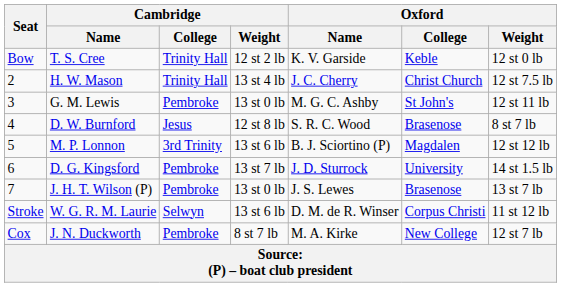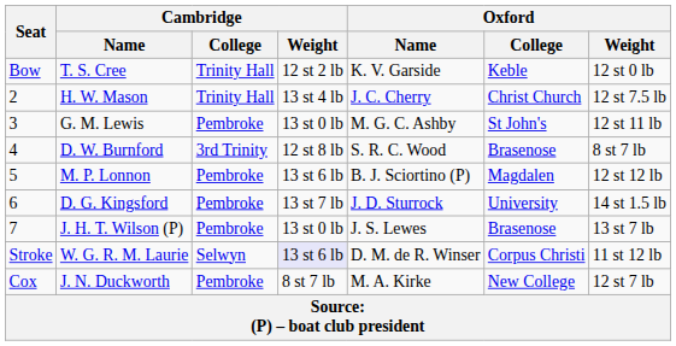 <table class=wikitable>
 <tr>
 <th rowspan="2">Seat</th>
 <th colspan="3">Cambridge <br> </th>
 <th colspan="3">Oxford <br> </th>
 </tr>
 <tr>
 <th>Name</th>
 <th>College</th>
 <th>Weight</th>
 <th>Name</th>
 <th>College</th>
 <th>Weight</th>
 </tr>
 <tr>
 <td><a href='#'>Bow</a></td>
 <td><a href='#'>T. S. Cree</a></td>
 <td><a href='#'>Trinity Hall</a></td>
 <td>12 st 2 lb</td>
 <td>K. V. Garside</td>
 <td><a href='#'>Keble</a></td>
 <td>12 st 0 lb</td>
 </tr>
 <tr>
 <td>2</td>
 <td><a href='#'>H. W. Mason</a></td>
 <td><a href='#'>Trinity Hall</a></td>
 <td>13 st 4 lb</td>
 <td><a href='#'>J. C. Cherry</a></td>
 <td><a href='#'>Christ Church</a></td>
 <td>12 st 7.5 lb</td>
 </tr>
 <tr>
 <td>3</td>
 <td>G. M. Lewis</td>
 <td><a href='#'>Pembroke</a></td>
 <td>13 st 0 lb</td>
 <td>M. G. C. Ashby</td>
 <td><a href='#'>St John's</a></td>
 <td>12 st 11 lb</td>
 </tr>
 <tr>
 <td>4</td>
 <td><a href='#'>D. W. Burnford</a></td>
-<td><a href='#'>Jesus</a></td>
+<td><a href='#'>3rd Trinity</a></td>
 <td>12 st 8 lb</td>
 <td>S. R. C. Wood</td>
 <td><a href='#'>Brasenose</a></td>
 <td>8 st 7 lb</td>
 </tr>
 <tr>
 <td>5</td>
 <td><a href='#'>M. P. Lonnon</a></td>
-<td><a href='#'>3rd Trinity</a></td>
+<td><a href='#'>Pembroke</a></td>
 <td>13 st 6 lb</td>
 <td>B. J. Sciortino (P)</td>
 <td><a href='#'>Magdalen</a></td>
 <td>12 st 12 lb</td>
 </tr>
 <tr>
 <td>6</td>
 <td><a href='#'>D. G. Kingsford</a></td>
 <td><a href='#'>Pembroke</a></td>
 <td>13 st 7 lb</td>
 <td><a href='#'>J. D. Sturrock</a></td>
 <td><a href='#'>University</a></td>
 <td>14 st 1.5 lb</td>
 </tr>
 <tr>
 <td>7</td>
 <td><a href='#'>J. H. T. Wilson</a> (P)</td>
 <td><a href='#'>Pembroke</a></td>
 <td>13 st 0 lb</td>
 <td>J. S. Lewes</td>
 <td><a href='#'>Brasenose</a></td>
 <td>13 st 7 lb</td>
 </tr>
 <tr>
 <td><a href='#'>Stroke</a></td>
 <td><a href='#'>W. G. R. M. Laurie</a></td>
 <td><a href='#'>Selwyn</a></td>
-<td>13 st 6 lb</td>
+<td style="background: lavender;">13 st 6 lb</td>
 <td>D. M. de R. Winser</td>
 <td><a href='#'>Corpus Christi</a></td>
 <td>11 st 12 lb</td>
 </tr>
 <tr>
 <td><a href='#'>Cox</a></td>
 <td><a href='#'>J. N. Duckworth</a></td>
 <td><a href='#'>Pembroke</a></td>
 <td>8 st 7 lb</td>
 <td>M. A. Kirke</td>
 <td><a href='#'>New College</a></td>
 <td>12 st 7 lb</td>
 </tr>
 <tr>
 <th colspan="7">Source:<br>(P) – boat club president</th>
 </tr>
 </table>
